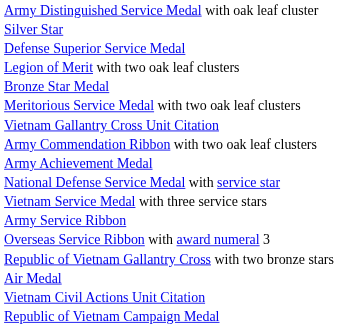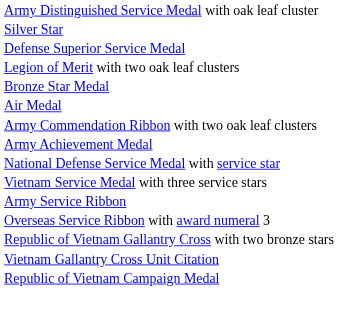 <table>
 <tr>
 <td></td>
 <td><a href='#'>Army Distinguished Service Medal</a> with oak leaf cluster</td>
 </tr>
 <tr>
 <td></td>
 <td><a href='#'>Silver Star</a></td>
 </tr>
 <tr>
 <td></td>
 <td><a href='#'>Defense Superior Service Medal</a></td>
 </tr>
 <tr>
 <td></td>
 <td><a href='#'>Legion of Merit</a> with two oak leaf clusters</td>
 </tr>
 <tr>
 <td></td>
 <td><a href='#'>Bronze Star Medal</a></td>
 </tr>
 <tr>
 <td></td>
-<td><a href='#'>Meritorious Service Medal</a> with two oak leaf clusters</td>
-</tr>
-<tr>
-<td></td>
-<td><a href='#'>Vietnam Gallantry Cross Unit Citation</a></td>
+<td><a href='#'>Air Medal</a></td>
 </tr>
 <tr>
 <td></td>
 <td><a href='#'>Army Commendation Ribbon</a> with two oak leaf clusters</td>
 </tr>
 <tr>
 <td></td>
 <td><a href='#'>Army Achievement Medal</a></td>
 </tr>
 <tr>
 <td></td>
 <td><a href='#'>National Defense Service Medal</a> with <a href='#'>service star</a></td>
 </tr>
 <tr>
 <td></td>
 <td><a href='#'>Vietnam Service Medal</a> with three service stars</td>
 </tr>
 <tr>
 <td></td>
 <td><a href='#'>Army Service Ribbon</a></td>
 </tr>
 <tr>
 <td><span></span></td>
 <td><a href='#'>Overseas Service Ribbon</a> with <a href='#'>award numeral</a> 3</td>
 </tr>
 <tr>
 <td></td>
 <td><a href='#'>Republic of Vietnam Gallantry Cross</a> with two bronze stars</td>
 </tr>
 <tr>
 <td></td>
-<td><a href='#'>Air Medal</a></td>
-</tr>
-<tr>
-<td></td>
-<td><a href='#'>Vietnam Civil Actions Unit Citation</a></td>
+<td><a href='#'>Vietnam Gallantry Cross Unit Citation</a></td>
 </tr>
 <tr>
 <td></td>
 <td><a href='#'>Republic of Vietnam Campaign Medal</a></td>
 </tr>
 </table>
